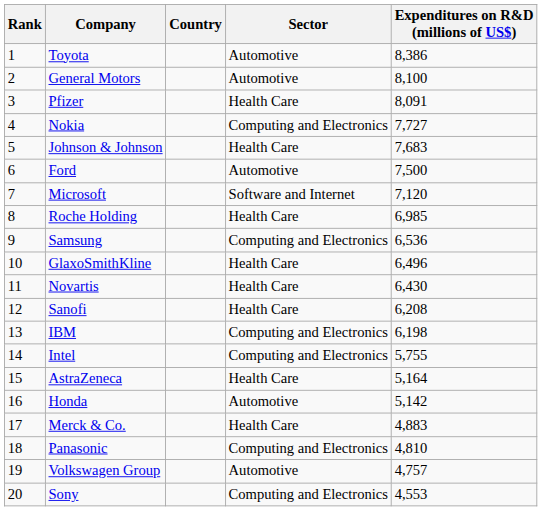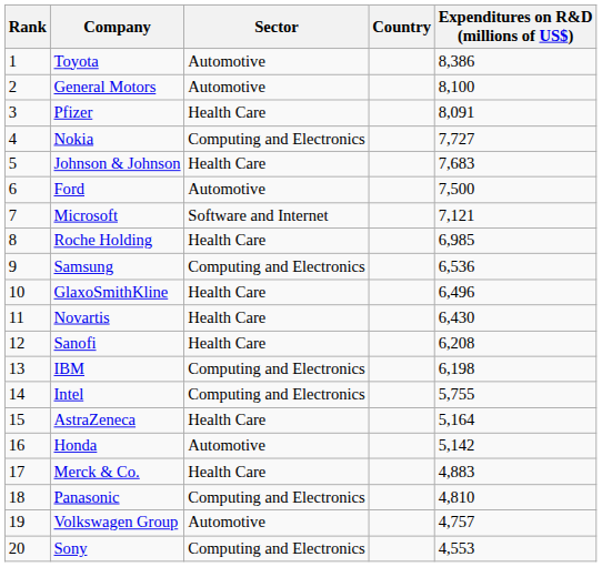 <table class="wikitable sortable">
 <tr>
 <th>Rank</th>
 <th>Company</th>
+<th>Sector</th>
 <th>Country</th>
-<th>Sector</th>
 <th>Expenditures on R&D <br> (millions of <a href='#'>US$</a>)</th>
 </tr>
 <tr>
 <td>1</td>
 <td><a href='#'>Toyota</a></td>
+<td>Automotive</td>
 <td></td>
-<td>Automotive</td>
 <td>8,386</td>
 </tr>
 <tr>
 <td>2</td>
 <td><a href='#'>General Motors</a></td>
+<td>Automotive</td>
 <td></td>
-<td>Automotive</td>
 <td>8,100</td>
 </tr>
 <tr>
 <td>3</td>
 <td><a href='#'>Pfizer</a></td>
+<td>Health Care</td>
 <td></td>
-<td>Health Care</td>
 <td>8,091</td>
 </tr>
 <tr>
 <td>4</td>
 <td><a href='#'>Nokia</a></td>
+<td>Computing and Electronics</td>
 <td></td>
-<td>Computing and Electronics</td>
 <td>7,727</td>
 </tr>
 <tr>
 <td>5</td>
 <td><a href='#'>Johnson & Johnson</a></td>
+<td>Health Care</td>
 <td></td>
-<td>Health Care</td>
 <td>7,683</td>
 </tr>
 <tr>
 <td>6</td>
 <td><a href='#'>Ford</a></td>
+<td>Automotive</td>
 <td></td>
-<td>Automotive</td>
 <td>7,500</td>
 </tr>
 <tr>
 <td>7</td>
 <td><a href='#'>Microsoft</a></td>
+<td>Software and Internet</td>
 <td></td>
-<td>Software and Internet</td>
-<td>7,120</td>
+<td>7,121</td>
 </tr>
 <tr>
 <td>8</td>
 <td><a href='#'>Roche Holding</a></td>
+<td>Health Care</td>
 <td></td>
-<td>Health Care</td>
 <td>6,985</td>
 </tr>
 <tr>
 <td>9</td>
 <td><a href='#'>Samsung</a></td>
+<td>Computing and Electronics</td>
 <td></td>
-<td>Computing and Electronics</td>
 <td>6,536</td>
 </tr>
 <tr>
 <td>10</td>
 <td><a href='#'>GlaxoSmithKline</a></td>
+<td>Health Care</td>
 <td></td>
-<td>Health Care</td>
 <td>6,496</td>
 </tr>
 <tr>
 <td>11</td>
 <td><a href='#'>Novartis</a></td>
+<td>Health Care</td>
 <td></td>
-<td>Health Care</td>
 <td>6,430</td>
 </tr>
 <tr>
 <td>12</td>
 <td><a href='#'>Sanofi</a></td>
+<td>Health Care</td>
 <td></td>
-<td>Health Care</td>
 <td>6,208</td>
 </tr>
 <tr>
 <td>13</td>
 <td><a href='#'>IBM</a></td>
+<td>Computing and Electronics</td>
 <td></td>
-<td>Computing and Electronics</td>
 <td>6,198</td>
 </tr>
 <tr>
 <td>14</td>
 <td><a href='#'>Intel</a></td>
+<td>Computing and Electronics</td>
 <td></td>
-<td>Computing and Electronics</td>
 <td>5,755</td>
 </tr>
 <tr>
 <td>15</td>
 <td><a href='#'>AstraZeneca</a></td>
+<td>Health Care</td>
 <td></td>
-<td>Health Care</td>
 <td>5,164</td>
 </tr>
 <tr>
 <td>16</td>
 <td><a href='#'>Honda</a></td>
+<td>Automotive</td>
 <td></td>
-<td>Automotive</td>
 <td>5,142</td>
 </tr>
 <tr>
 <td>17</td>
 <td><a href='#'>Merck & Co.</a></td>
+<td>Health Care</td>
 <td></td>
-<td>Health Care</td>
 <td>4,883</td>
 </tr>
 <tr>
 <td>18</td>
 <td><a href='#'>Panasonic</a></td>
+<td>Computing and Electronics</td>
 <td></td>
-<td>Computing and Electronics</td>
 <td>4,810</td>
 </tr>
 <tr>
 <td>19</td>
 <td><a href='#'>Volkswagen Group</a></td>
+<td>Automotive</td>
 <td></td>
-<td>Automotive</td>
 <td>4,757</td>
 </tr>
 <tr>
 <td>20</td>
 <td><a href='#'>Sony</a></td>
+<td>Computing and Electronics</td>
 <td></td>
-<td>Computing and Electronics</td>
 <td>4,553</td>
 </tr>
 </table>
